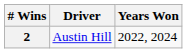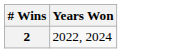 <table class="wikitable" style="font-size: 95%;">
 <tr>
 <th># Wins</th>
-<th>Driver</th>
 <th>Years Won</th>
 </tr>
 <tr>
 <th>2</th>
-<td><a href='#'>Austin Hill</a></td>
 <td>2022, 2024</td>
 </tr>
 </table>
